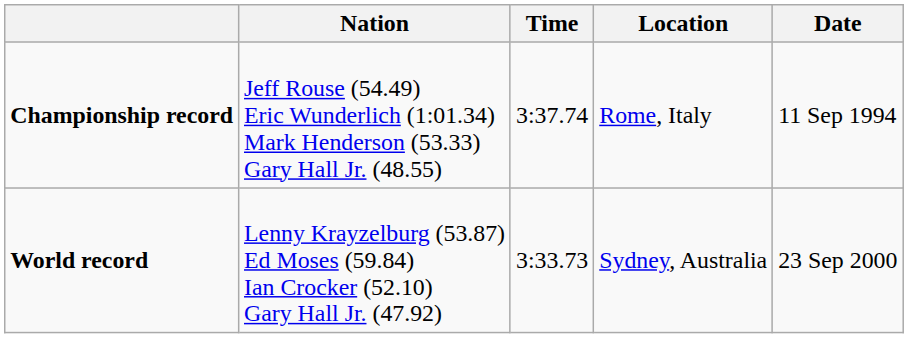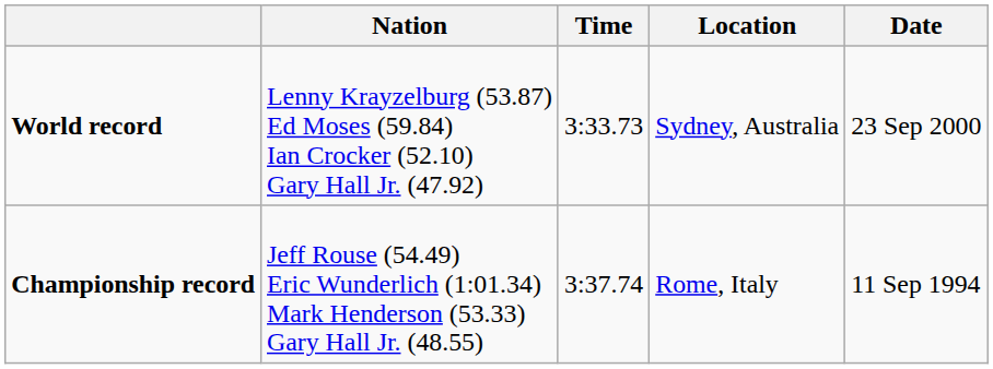 <table class=wikitable style=text-align:left>
 <tr>
 <th></th>
 <th>Nation</th>
 <th>Time</th>
 <th>Location</th>
 <th>Date</th>
 </tr>
 <tr>
+<td><strong>World record</strong></td>
+<td><br><a href='#'>Lenny Krayzelburg</a> (53.87)<br><a href='#'>Ed Moses</a> (59.84)<br><a href='#'>Ian Crocker</a> (52.10)<br><a href='#'>Gary Hall Jr.</a> (47.92)</td>
+<td align=left>3:33.73</td>
+<td><a href='#'>Sydney</a>, Australia</td>
+<td>23 Sep 2000</td>
+</tr>
+<tr>
 <td><strong>Championship record</strong></td>
 <td><br><a href='#'>Jeff Rouse</a> (54.49)<br><a href='#'>Eric Wunderlich</a> (1:01.34)<br><a href='#'>Mark Henderson</a> (53.33)<br><a href='#'>Gary Hall Jr.</a> (48.55)</td>
 <td align=left>3:37.74</td>
 <td><a href='#'>Rome</a>, Italy</td>
 <td>11 Sep 1994</td>
 </tr>
-<tr>
-<td><strong>World record</strong></td>
-<td><br><a href='#'>Lenny Krayzelburg</a> (53.87)<br><a href='#'>Ed Moses</a> (59.84)<br><a href='#'>Ian Crocker</a> (52.10)<br><a href='#'>Gary Hall Jr.</a> (47.92)</td>
-<td align=left>3:33.73</td>
-<td><a href='#'>Sydney</a>, Australia</td>
-<td>23 Sep 2000</td>
-</tr>
 </table>
